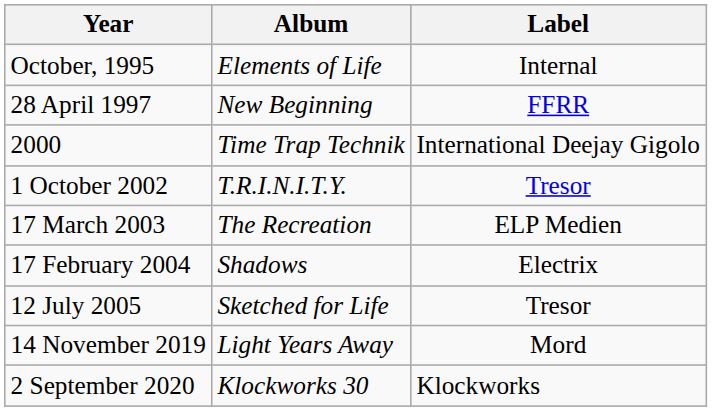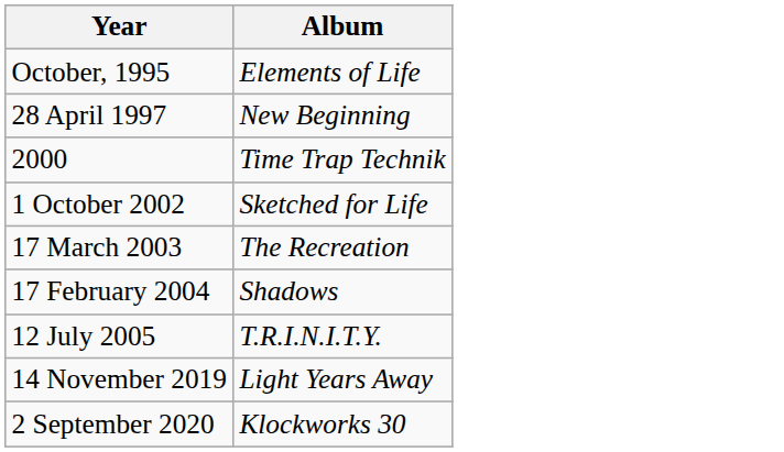 <table class="wikitable">
 <tr>
 <th align="left">Year</th>
 <th align="left">Album</th>
-<th style="text-align:center;">Label</th>
 </tr>
 <tr>
 <td style="text-align:left; vertical-align:top;">October, 1995</td>
 <td style="text-align:left; vertical-align:top;"><em>Elements of Life</em></td>
-<td style="text-align:center;">Internal</td>
 </tr>
 <tr>
 <td style="text-align:left; vertical-align:top;">28 April 1997</td>
 <td style="text-align:left; vertical-align:top;"><em>New Beginning</em></td>
-<td style="text-align:center;"><a href='#'>FFRR</a></td>
 </tr>
 <tr>
 <td style="text-align:left; vertical-align:top;">2000</td>
 <td style="text-align:left; vertical-align:top;"><em>Time Trap Technik</em></td>
-<td style="text-align:center;">International Deejay Gigolo</td>
 </tr>
 <tr>
 <td style="text-align:left; vertical-align:top;">1 October 2002</td>
-<td style="text-align:left; vertical-align:top;"><em> T.R.I.N.I.T.Y.</em></td>
-<td style="text-align:center;"><a href='#'>Tresor</a></td>
+<td style="text-align:left; vertical-align:top;"><em>Sketched for Life</em></td>
 </tr>
 <tr>
 <td style="text-align:left; vertical-align:top;">17 March 2003</td>
 <td style="text-align:left; vertical-align:top;"><em>The Recreation</em></td>
-<td style="text-align:center;">ELP Medien</td>
 </tr>
 <tr>
 <td style="text-align:left; vertical-align:top;">17 February 2004</td>
 <td style="text-align:left; vertical-align:top;"><em>Shadows</em></td>
-<td style="text-align:center;">Electrix</td>
 </tr>
 <tr>
 <td style="text-align:left; vertical-align:top;">12 July 2005</td>
-<td style="text-align:left; vertical-align:top;"><em>Sketched for Life</em></td>
-<td style="text-align:center;">Tresor</td>
+<td style="text-align:left; vertical-align:top;"><em> T.R.I.N.I.T.Y.</em></td>
 </tr>
 <tr>
 <td style="text-align:left; vertical-align:top;">14 November 2019</td>
 <td style="text-align:left; vertical-align:top;"><em>Light Years Away</em></td>
-<td style="text-align:center;">Mord</td>
 </tr>
 <tr>
 <td>2 September 2020</td>
 <td><em>Klockworks 30</em></td>
-<td>Klockworks</td>
 </tr>
 </table>
